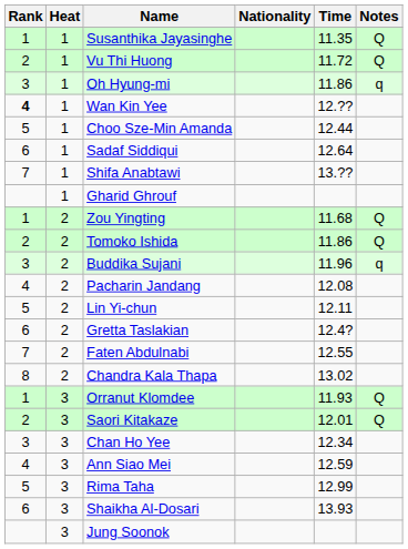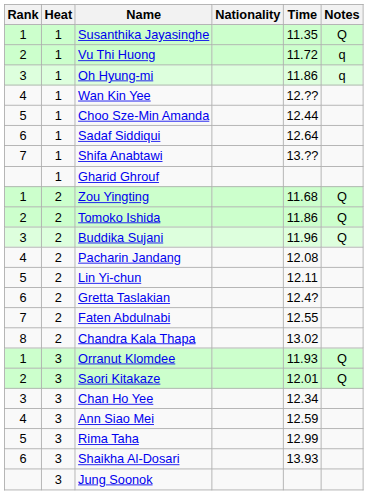 <table class="wikitable sortable" style="text-align:center; font-size:95%">
 <tr>
 <th>Rank</th>
 <th>Heat</th>
 <th>Name</th>
 <th>Nationality</th>
 <th>Time</th>
 <th>Notes</th>
 </tr>
 <tr bgcolor=ccffcc>
 <td>1</td>
 <td>1</td>
 <td align=left><a href='#'>Susanthika Jayasinghe</a></td>
 <td align=left></td>
 <td>11.35</td>
 <td>Q</td>
 </tr>
 <tr bgcolor=ccffcc>
 <td>2</td>
 <td>1</td>
 <td align=left><a href='#'>Vu Thi Huong</a></td>
 <td align=left></td>
 <td>11.72</td>
-<td>Q</td>
+<td>q</td>
 </tr>
 <tr bgcolor=ddffdd>
 <td>3</td>
 <td>1</td>
 <td align=left><a href='#'>Oh Hyung-mi</a></td>
 <td align=left></td>
 <td>11.86</td>
 <td>q</td>
 </tr>
 <tr>
-<td><strong>4</strong></td>
+<td>4</td>
 <td>1</td>
 <td align=left><a href='#'>Wan Kin Yee</a></td>
 <td align=left></td>
 <td>12.??</td>
 <td></td>
 </tr>
 <tr>
 <td>5</td>
 <td>1</td>
 <td align=left><a href='#'>Choo Sze-Min Amanda</a></td>
 <td align=left></td>
 <td>12.44</td>
 <td></td>
 </tr>
 <tr>
 <td>6</td>
 <td>1</td>
 <td align=left><a href='#'>Sadaf Siddiqui</a></td>
 <td align=left></td>
 <td>12.64</td>
 <td></td>
 </tr>
 <tr>
 <td>7</td>
 <td>1</td>
 <td align=left><a href='#'>Shifa Anabtawi</a></td>
 <td align=left></td>
 <td>13.??</td>
 <td></td>
 </tr>
 <tr>
 <td></td>
 <td>1</td>
 <td align=left><a href='#'>Gharid Ghrouf</a></td>
 <td align=left></td>
 <td></td>
 <td></td>
 </tr>
 <tr bgcolor=ccffcc>
 <td>1</td>
 <td>2</td>
 <td align=left><a href='#'>Zou Yingting</a></td>
 <td align=left></td>
 <td>11.68</td>
 <td>Q</td>
 </tr>
 <tr bgcolor=ccffcc>
 <td>2</td>
 <td>2</td>
 <td align=left><a href='#'>Tomoko Ishida</a></td>
 <td align=left></td>
 <td>11.86</td>
 <td>Q</td>
 </tr>
 <tr bgcolor=ddffdd>
 <td>3</td>
 <td>2</td>
 <td align=left><a href='#'>Buddika Sujani</a></td>
 <td align=left></td>
 <td>11.96</td>
-<td>q</td>
+<td>Q</td>
 </tr>
 <tr>
 <td>4</td>
 <td>2</td>
 <td align=left><a href='#'>Pacharin Jandang</a></td>
 <td align=left></td>
 <td>12.08</td>
 <td></td>
 </tr>
 <tr>
 <td>5</td>
 <td>2</td>
 <td align=left><a href='#'>Lin Yi-chun</a></td>
 <td align=left></td>
 <td>12.11</td>
 <td></td>
 </tr>
 <tr>
 <td>6</td>
 <td>2</td>
 <td align=left><a href='#'>Gretta Taslakian</a></td>
 <td align=left></td>
 <td>12.4?</td>
 <td></td>
 </tr>
 <tr>
 <td>7</td>
 <td>2</td>
 <td align=left><a href='#'>Faten Abdulnabi</a></td>
 <td align=left></td>
 <td>12.55</td>
 <td></td>
 </tr>
 <tr>
 <td>8</td>
 <td>2</td>
 <td align=left><a href='#'>Chandra Kala Thapa</a></td>
 <td align=left></td>
 <td>13.02</td>
 <td></td>
 </tr>
 <tr bgcolor=ccffcc>
 <td>1</td>
 <td>3</td>
 <td align=left><a href='#'>Orranut Klomdee</a></td>
 <td align=left></td>
 <td>11.93</td>
 <td>Q</td>
 </tr>
 <tr bgcolor=ccffcc>
 <td>2</td>
 <td>3</td>
 <td align=left><a href='#'>Saori Kitakaze</a></td>
 <td align=left></td>
 <td>12.01</td>
 <td>Q</td>
 </tr>
 <tr>
 <td>3</td>
 <td>3</td>
 <td align=left><a href='#'>Chan Ho Yee</a></td>
 <td align=left></td>
 <td>12.34</td>
 <td></td>
 </tr>
 <tr>
 <td>4</td>
 <td>3</td>
 <td align=left><a href='#'>Ann Siao Mei</a></td>
 <td align=left></td>
 <td>12.59</td>
 <td></td>
 </tr>
 <tr>
 <td>5</td>
 <td>3</td>
 <td align=left><a href='#'>Rima Taha</a></td>
 <td align=left></td>
 <td>12.99</td>
 <td></td>
 </tr>
 <tr>
 <td>6</td>
 <td>3</td>
 <td align=left><a href='#'>Shaikha Al-Dosari</a></td>
 <td align=left></td>
 <td>13.93</td>
 <td></td>
 </tr>
 <tr>
 <td></td>
 <td>3</td>
 <td align=left><a href='#'>Jung Soonok</a></td>
 <td align=left></td>
 <td></td>
 <td></td>
 </tr>
 </table>
